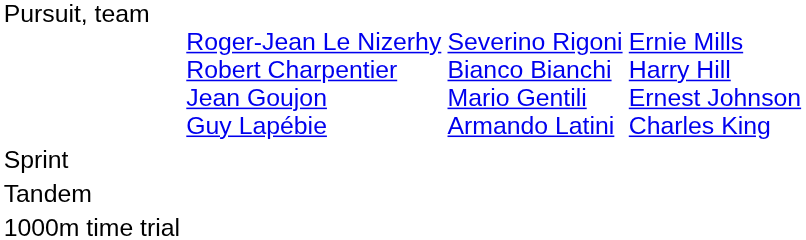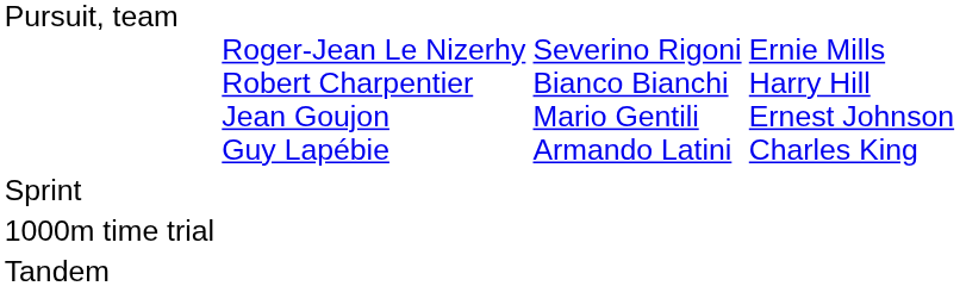 <table>
 <tr valign="top">
 <td>Pursuit, team<br></td>
 <td><br><a href='#'>Roger-Jean Le Nizerhy</a><br><a href='#'>Robert Charpentier</a><br><a href='#'>Jean Goujon</a><br><a href='#'>Guy Lapébie</a></td>
 <td><br><a href='#'>Severino Rigoni</a><br><a href='#'>Bianco Bianchi</a><br><a href='#'>Mario Gentili</a><br><a href='#'>Armando Latini</a></td>
 <td><br><a href='#'>Ernie Mills</a><br><a href='#'>Harry Hill</a><br><a href='#'>Ernest Johnson</a><br><a href='#'>Charles King</a></td>
 </tr>
 <tr>
 <td>Sprint<br></td>
 <td></td>
 <td></td>
 <td></td>
 </tr>
 <tr>
+<td>1000m time trial<br></td>
+<td></td>
+<td></td>
+<td></td>
+</tr>
+<tr>
 <td>Tandem<br></td>
 <td></td>
 <td></td>
 <td></td>
 </tr>
-<tr>
-<td>1000m time trial<br></td>
-<td></td>
-<td></td>
-<td></td>
-</tr>
 </table>
